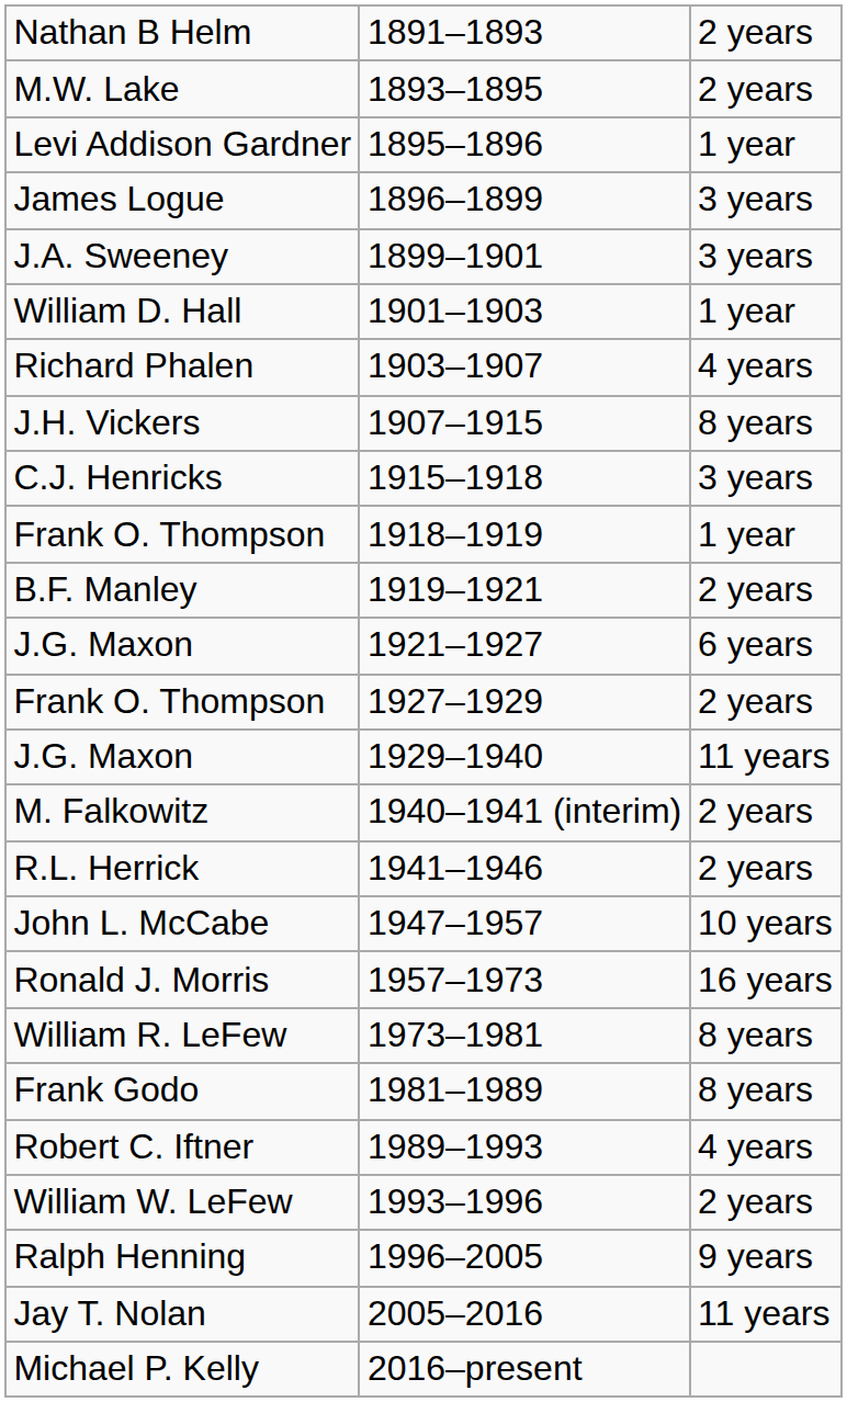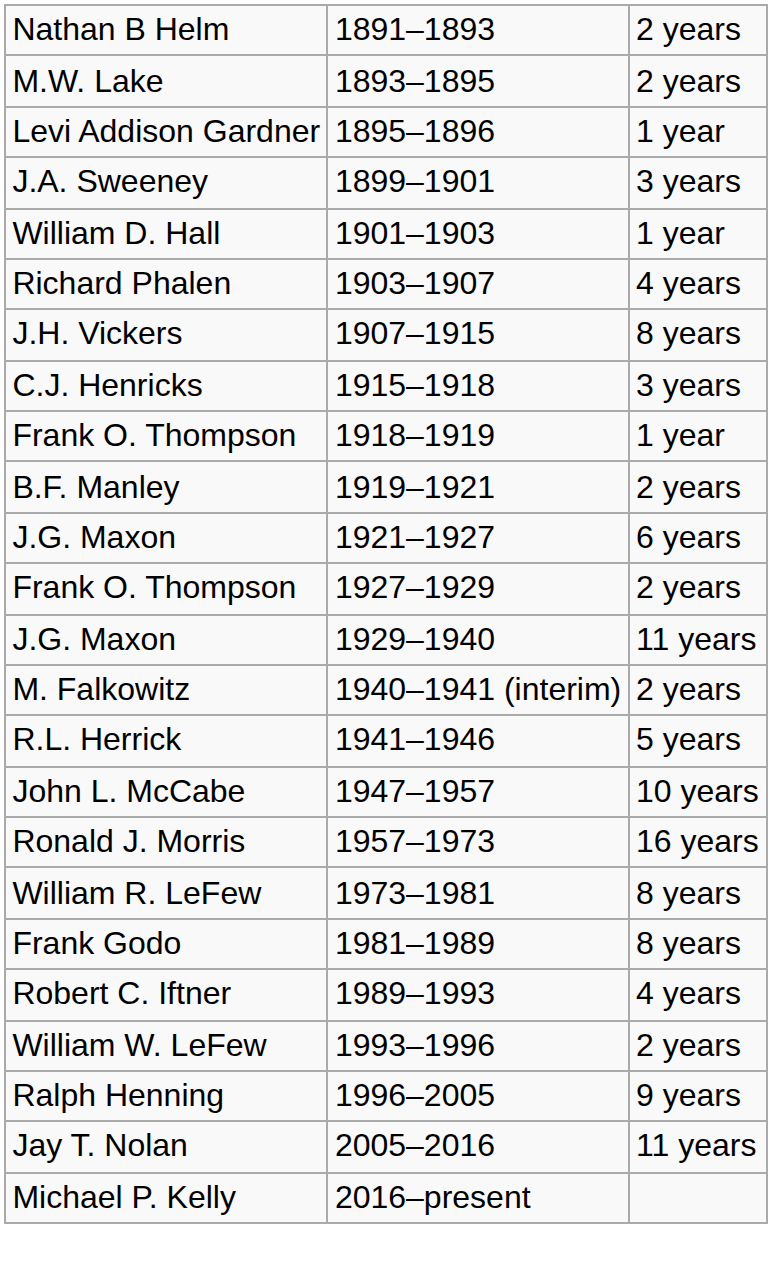 <table class="wikitable">
 <tr>
 <td>Nathan B Helm</td>
 <td>1891–1893</td>
 <td>2 years</td>
 </tr>
 <tr>
 <td>M.W. Lake</td>
 <td>1893–1895</td>
 <td>2 years</td>
 </tr>
 <tr>
 <td>Levi Addison Gardner</td>
 <td>1895–1896</td>
 <td>1 year</td>
-</tr>
-<tr>
-<td>James Logue</td>
-<td>1896–1899</td>
-<td>3 years</td>
 </tr>
 <tr>
 <td>J.A. Sweeney</td>
 <td>1899–1901</td>
 <td>3 years</td>
 </tr>
 <tr>
 <td>William D. Hall</td>
 <td>1901–1903</td>
 <td>1 year</td>
 </tr>
 <tr>
 <td>Richard Phalen</td>
 <td>1903–1907</td>
 <td>4 years</td>
 </tr>
 <tr>
 <td>J.H. Vickers</td>
 <td>1907–1915</td>
 <td>8 years</td>
 </tr>
 <tr>
 <td>C.J. Henricks</td>
 <td>1915–1918</td>
 <td>3 years</td>
 </tr>
 <tr>
 <td>Frank O. Thompson</td>
 <td>1918–1919</td>
 <td>1 year</td>
 </tr>
 <tr>
 <td>B.F. Manley</td>
 <td>1919–1921</td>
 <td>2 years</td>
 </tr>
 <tr>
 <td>J.G. Maxon</td>
 <td>1921–1927</td>
 <td>6 years</td>
 </tr>
 <tr>
 <td>Frank O. Thompson</td>
 <td>1927–1929</td>
 <td>2 years</td>
 </tr>
 <tr>
 <td>J.G. Maxon</td>
 <td>1929–1940</td>
 <td>11 years</td>
 </tr>
 <tr>
 <td>M. Falkowitz</td>
 <td>1940–1941 (interim)</td>
 <td>2 years</td>
 </tr>
 <tr>
 <td>R.L. Herrick</td>
 <td>1941–1946</td>
-<td>2 years</td>
+<td>5 years</td>
 </tr>
 <tr>
 <td>John L. McCabe</td>
 <td>1947–1957</td>
 <td>10 years</td>
 </tr>
 <tr>
 <td>Ronald J. Morris</td>
 <td>1957–1973</td>
 <td>16 years</td>
 </tr>
 <tr>
 <td>William R. LeFew</td>
 <td>1973–1981</td>
 <td>8 years</td>
 </tr>
 <tr>
 <td>Frank Godo</td>
 <td>1981–1989</td>
 <td>8 years</td>
 </tr>
 <tr>
 <td>Robert C. Iftner</td>
 <td>1989–1993</td>
 <td>4 years</td>
 </tr>
 <tr>
 <td>William W. LeFew</td>
 <td>1993–1996</td>
 <td>2 years</td>
 </tr>
 <tr>
 <td>Ralph Henning</td>
 <td>1996–2005</td>
 <td>9 years</td>
 </tr>
 <tr>
 <td>Jay T. Nolan</td>
 <td>2005–2016</td>
 <td>11 years</td>
 </tr>
 <tr>
 <td>Michael P. Kelly</td>
 <td>2016–present</td>
 </tr>
 </table>
